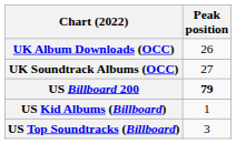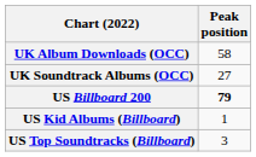 <table class="wikitable sortable plainrowheaders" style="text-align:center">
 <tr>
 <th scope="col">Chart (2022)</th>
 <th scope="col">Peak<br>position</th>
 </tr>
 <tr>
 <th scope="row"><a href='#'>UK Album Downloads</a> (<a href='#'>OCC</a>)</th>
-<td>26</td>
+<td>58</td>
 </tr>
 <tr>
 <th scope="row">UK Soundtrack Albums (<a href='#'>OCC</a>)</th>
 <td>27</td>
 </tr>
 <tr>
 <th scope="row">US <a href='#'><em>Billboard</em> 200</a></th>
 <td><strong>79</strong></td>
 </tr>
 <tr>
 <th scope="row">US <a href='#'>Kid Albums</a> (<em><a href='#'>Billboard</a></em>)</th>
 <td>1</td>
 </tr>
 <tr>
 <th scope="row">US <a href='#'>Top Soundtracks</a> (<em><a href='#'>Billboard</a></em>)</th>
 <td>3</td>
 </tr>
 </table>
